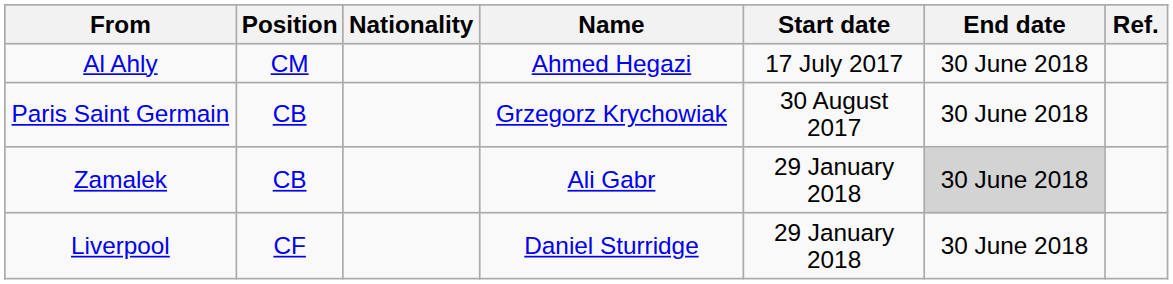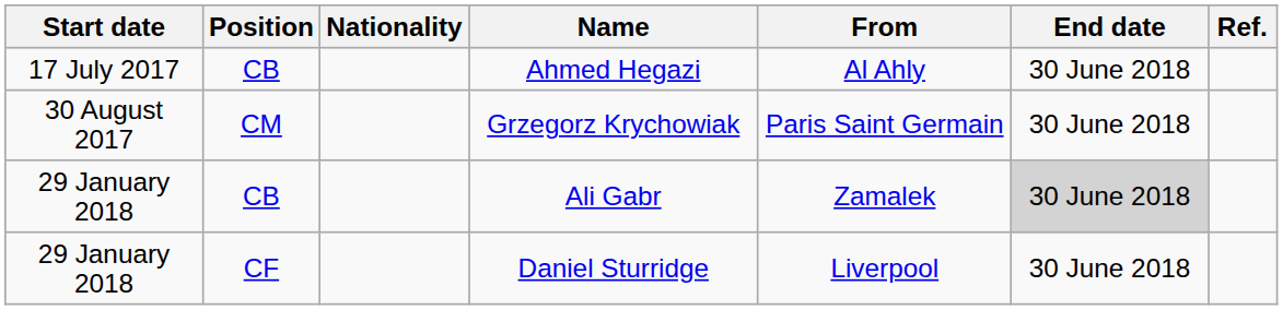 <table class="wikitable"  style="text-align:center; font-size:90%; ">
 <tr>
-<th style="width:130px;">From</th>
+<th style="width:100px;">Start date</th>
 <th style="width:50px;">Position</th>
 <th style="width:50px;">Nationality</th>
 <th style="width:150px;">Name</th>
-<th style="width:100px;">Start date</th>
+<th style="width:130px;">From</th>
 <th style="width:100px;">End date</th>
 <th style="width:30px;">Ref.</th>
 </tr>
 <tr>
-<td><a href='#'>Al Ahly</a></td>
-<td><a href='#'>CM</a></td>
+<td>17 July 2017</td>
+<td><a href='#'>CB</a></td>
 <td></td>
 <td><a href='#'>Ahmed Hegazi</a></td>
-<td>17 July 2017</td>
+<td><a href='#'>Al Ahly</a></td>
 <td>30 June 2018</td>
 <td></td>
 </tr>
 <tr>
-<td><a href='#'>Paris Saint Germain</a></td>
-<td><a href='#'>CB</a></td>
+<td>30 August 2017</td>
+<td><a href='#'>CM</a></td>
 <td></td>
 <td><a href='#'>Grzegorz Krychowiak</a></td>
-<td>30 August 2017</td>
+<td><a href='#'>Paris Saint Germain</a></td>
 <td>30 June 2018</td>
 <td></td>
 </tr>
 <tr>
-<td><a href='#'>Zamalek</a></td>
+<td>29 January 2018</td>
 <td><a href='#'>CB</a></td>
 <td></td>
 <td><a href='#'>Ali Gabr</a></td>
-<td>29 January 2018</td>
+<td><a href='#'>Zamalek</a></td>
 <td style="background: lightgrey;">30 June 2018</td>
 <td></td>
 </tr>
 <tr>
-<td><a href='#'>Liverpool</a></td>
+<td>29 January 2018</td>
 <td><a href='#'>CF</a></td>
 <td></td>
 <td><a href='#'>Daniel Sturridge</a></td>
-<td>29 January 2018</td>
+<td><a href='#'>Liverpool</a></td>
 <td>30 June 2018</td>
 <td></td>
 </tr>
 </table>
